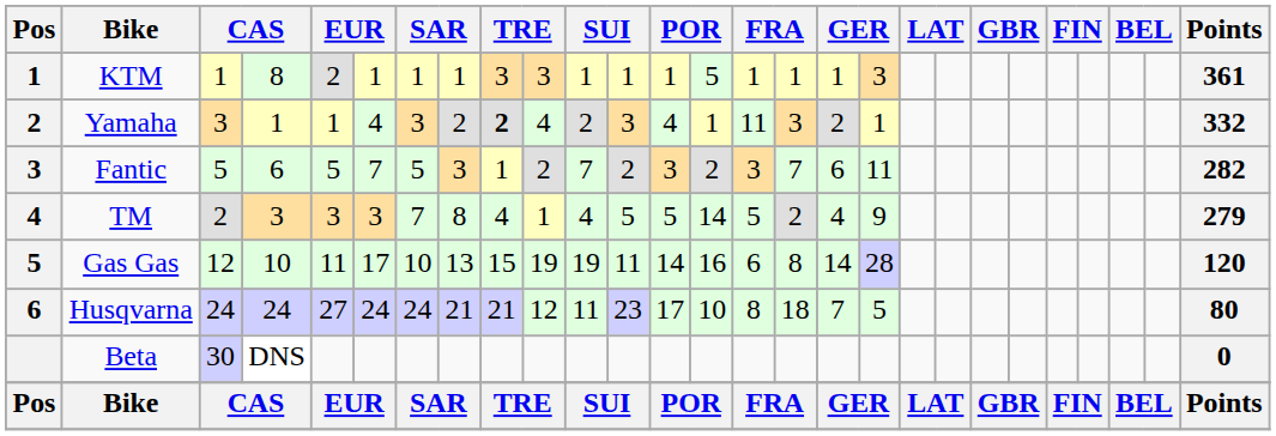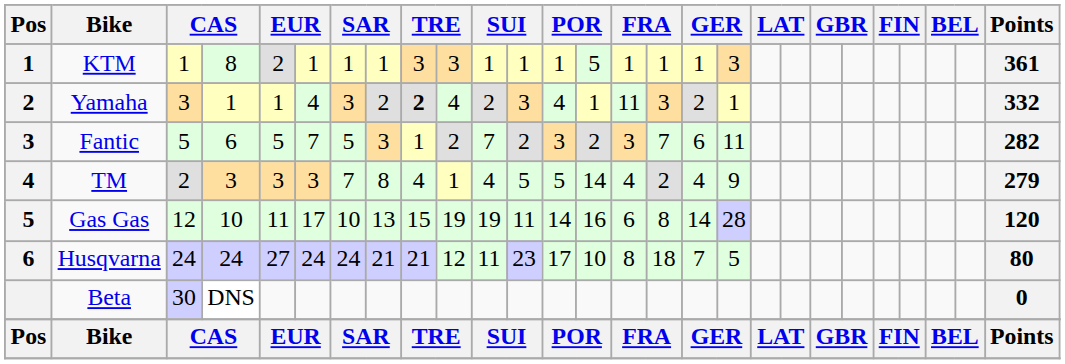 <table class="wikitable" style="font-size: 80%; text-align:center">
 <tr valign="top">
 <th valign="middle">Pos</th>
 <th valign="middle">Bike</th>
 <th colspan=2><a href='#'>CAS</a><br></th>
 <th colspan=2><a href='#'>EUR</a><br></th>
 <th colspan=2><a href='#'>SAR</a><br></th>
 <th colspan=2><a href='#'>TRE</a><br></th>
 <th colspan=2><a href='#'>SUI</a><br></th>
 <th colspan=2><a href='#'>POR</a><br></th>
 <th colspan=2><a href='#'>FRA</a><br></th>
 <th colspan=2><a href='#'>GER</a><br></th>
 <th colspan=2><a href='#'>LAT</a><br></th>
 <th colspan=2><a href='#'>GBR</a><br></th>
 <th colspan=2><a href='#'>FIN</a><br></th>
 <th colspan=2><a href='#'>BEL</a><br></th>
 <th valign="middle">Points</th>
 </tr>
 <tr>
 <th>1</th>
 <td><a href='#'>KTM</a></td>
 <td style="background:#ffffbf;">1</td>
 <td style="background:#dfffdf;">8</td>
 <td style="background:#dfdfdf;">2</td>
 <td style="background:#ffffbf;">1</td>
 <td style="background:#ffffbf;">1</td>
 <td style="background:#ffffbf;">1</td>
 <td style="background:#ffdf9f;">3</td>
 <td style="background:#ffdf9f;">3</td>
 <td style="background:#ffffbf;">1</td>
 <td style="background:#ffffbf;">1</td>
 <td style="background:#ffffbf;">1</td>
 <td style="background:#dfffdf;">5</td>
 <td style="background:#ffffbf;">1</td>
 <td style="background:#ffffbf;">1</td>
 <td style="background:#ffffbf;">1</td>
 <td style="background:#ffdf9f;">3</td>
 <td></td>
 <td></td>
 <td></td>
 <td></td>
 <td></td>
 <td></td>
 <td></td>
 <td></td>
 <th>361</th>
 </tr>
 <tr>
 <th>2</th>
 <td><a href='#'>Yamaha</a></td>
 <td style="background:#ffdf9f;">3</td>
 <td style="background:#ffffbf;">1</td>
 <td style="background:#ffffbf;">1</td>
 <td style="background:#dfffdf;">4</td>
 <td style="background:#ffdf9f;">3</td>
 <td style="background:#dfdfdf;">2</td>
 <td style="background:#dfdfdf;"><strong>2</strong></td>
 <td style="background:#dfffdf;">4</td>
 <td style="background:#dfdfdf;">2</td>
 <td style="background:#ffdf9f;">3</td>
 <td style="background:#dfffdf;">4</td>
 <td style="background:#ffffbf;">1</td>
 <td style="background:#dfffdf;">11</td>
 <td style="background:#ffdf9f;">3</td>
 <td style="background:#dfdfdf;">2</td>
 <td style="background:#ffffbf;">1</td>
 <td></td>
 <td></td>
 <td></td>
 <td></td>
 <td></td>
 <td></td>
 <td></td>
 <td></td>
 <th>332</th>
 </tr>
 <tr>
 <th>3</th>
 <td><a href='#'>Fantic</a></td>
 <td style="background:#dfffdf;">5</td>
 <td style="background:#dfffdf;">6</td>
 <td style="background:#dfffdf;">5</td>
 <td style="background:#dfffdf;">7</td>
 <td style="background:#dfffdf;">5</td>
 <td style="background:#ffdf9f;">3</td>
 <td style="background:#ffffbf;">1</td>
 <td style="background:#dfdfdf;">2</td>
 <td style="background:#dfffdf;">7</td>
 <td style="background:#dfdfdf;">2</td>
 <td style="background:#ffdf9f;">3</td>
 <td style="background:#dfdfdf;">2</td>
 <td style="background:#ffdf9f;">3</td>
 <td style="background:#dfffdf;">7</td>
 <td style="background:#dfffdf;">6</td>
 <td style="background:#dfffdf;">11</td>
 <td></td>
 <td></td>
 <td></td>
 <td></td>
 <td></td>
 <td></td>
 <td></td>
 <td></td>
 <th>282</th>
 </tr>
 <tr>
 <th>4</th>
 <td><a href='#'>TM</a></td>
 <td style="background:#dfdfdf;">2</td>
 <td style="background:#ffdf9f;">3</td>
 <td style="background:#ffdf9f;">3</td>
 <td style="background:#ffdf9f;">3</td>
 <td style="background:#dfffdf;">7</td>
 <td style="background:#dfffdf;">8</td>
 <td style="background:#dfffdf;">4</td>
 <td style="background:#ffffbf;">1</td>
 <td style="background:#dfffdf;">4</td>
 <td style="background:#dfffdf;">5</td>
 <td style="background:#dfffdf;">5</td>
 <td style="background:#dfffdf;">14</td>
-<td style="background:#dfffdf;">5</td>
+<td style="background:#dfffdf;">4</td>
 <td style="background:#dfdfdf;">2</td>
 <td style="background:#dfffdf;">4</td>
 <td style="background:#dfffdf;">9</td>
 <td></td>
 <td></td>
 <td></td>
 <td></td>
 <td></td>
 <td></td>
 <td></td>
 <td></td>
 <th>279</th>
 </tr>
 <tr>
 <th>5</th>
 <td><a href='#'>Gas Gas</a></td>
 <td style="background:#dfffdf;">12</td>
 <td style="background:#dfffdf;">10</td>
 <td style="background:#dfffdf;">11</td>
 <td style="background:#dfffdf;">17</td>
 <td style="background:#dfffdf;">10</td>
 <td style="background:#dfffdf;">13</td>
 <td style="background:#dfffdf;">15</td>
 <td style="background:#dfffdf;">19</td>
 <td style="background:#dfffdf;">19</td>
 <td style="background:#dfffdf;">11</td>
 <td style="background:#dfffdf;">14</td>
 <td style="background:#dfffdf;">16</td>
 <td style="background:#dfffdf;">6</td>
 <td style="background:#dfffdf;">8</td>
 <td style="background:#dfffdf;">14</td>
 <td style="background:#cfcfff;">28</td>
 <td></td>
 <td></td>
 <td></td>
 <td></td>
 <td></td>
 <td></td>
 <td></td>
 <td></td>
 <th>120</th>
 </tr>
 <tr>
 <th>6</th>
 <td><a href='#'>Husqvarna</a></td>
 <td style="background:#cfcfff;">24</td>
 <td style="background:#cfcfff;">24</td>
 <td style="background:#cfcfff;">27</td>
 <td style="background:#cfcfff;">24</td>
 <td style="background:#cfcfff;">24</td>
 <td style="background:#cfcfff;">21</td>
 <td style="background:#cfcfff;">21</td>
 <td style="background:#dfffdf;">12</td>
 <td style="background:#dfffdf;">11</td>
 <td style="background:#cfcfff;">23</td>
 <td style="background:#dfffdf;">17</td>
 <td style="background:#dfffdf;">10</td>
 <td style="background:#dfffdf;">8</td>
 <td style="background:#dfffdf;">18</td>
 <td style="background:#dfffdf;">7</td>
 <td style="background:#dfffdf;">5</td>
 <td></td>
 <td></td>
 <td></td>
 <td></td>
 <td></td>
 <td></td>
 <td></td>
 <td></td>
 <th>80</th>
 </tr>
 <tr>
 <th></th>
 <td><a href='#'>Beta</a></td>
 <td style="background:#cfcfff;">30</td>
 <td style="background:#ffffff;">DNS</td>
 <td></td>
 <td></td>
 <td></td>
 <td></td>
 <td></td>
 <td></td>
 <td></td>
 <td></td>
 <td></td>
 <td></td>
 <td></td>
 <td></td>
 <td></td>
 <td></td>
 <td></td>
 <td></td>
 <td></td>
 <td></td>
 <td></td>
 <td></td>
 <td></td>
 <td></td>
 <th>0</th>
 </tr>
 <tr>
 </tr>
 <tr valign="top">
 <th valign="middle">Pos</th>
 <th valign="middle">Bike</th>
 <th colspan=2><a href='#'>CAS</a><br></th>
 <th colspan=2><a href='#'>EUR</a><br></th>
 <th colspan=2><a href='#'>SAR</a><br></th>
 <th colspan=2><a href='#'>TRE</a><br></th>
 <th colspan=2><a href='#'>SUI</a><br></th>
 <th colspan=2><a href='#'>POR</a><br></th>
 <th colspan=2><a href='#'>FRA</a><br></th>
 <th colspan=2><a href='#'>GER</a><br></th>
 <th colspan=2><a href='#'>LAT</a><br></th>
 <th colspan=2><a href='#'>GBR</a><br></th>
 <th colspan=2><a href='#'>FIN</a><br></th>
 <th colspan=2><a href='#'>BEL</a><br></th>
 <th valign="middle">Points</th>
 </tr>
 <tr>
 </tr>
 </table>
